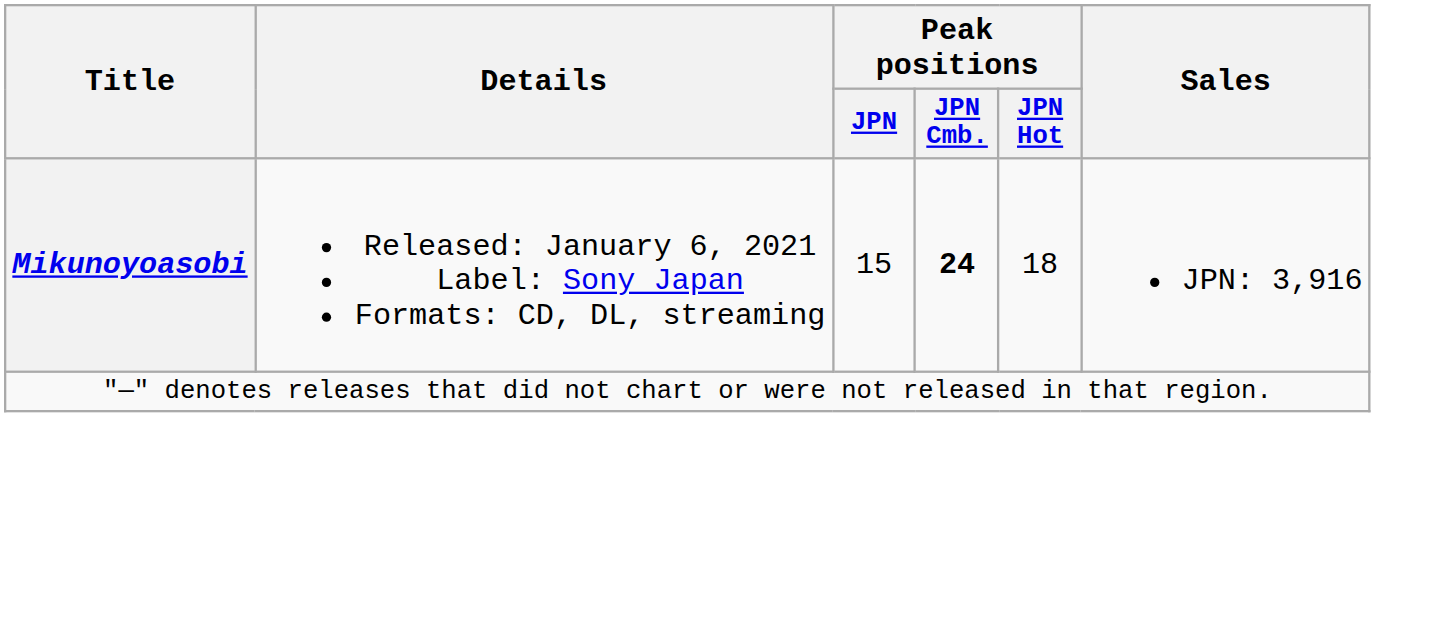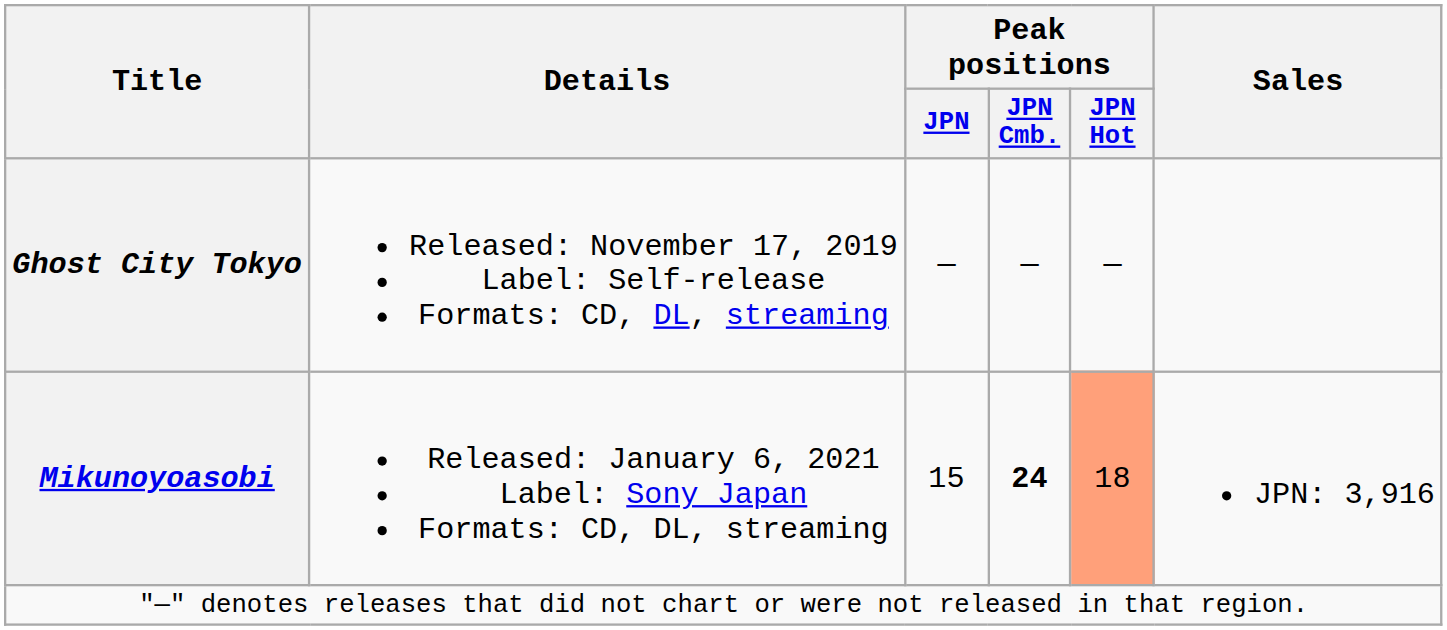 <table class="wikitable plainrowheaders" style="text-align:center;">
 <tr>
 <th scope="col" rowspan="2">Title</th>
 <th scope="col" rowspan="2">Details</th>
 <th scope="col" colspan="3">Peak positions</th>
 <th scope="col" rowspan="2">Sales</th>
 </tr>
 <tr>
 <th scope="col" style="width:2.75em;font-size:85%;"><a href='#'>JPN</a><br></th>
 <th scope="col" style="width:2.75em;font-size:85%;"><a href='#'>JPN<br>Cmb.</a><br></th>
 <th scope="col" style="width:2.75em;font-size:85%;"><a href='#'>JPN<br>Hot</a><br></th>
 </tr>
 <tr>
+<th scope="row"><em>Ghost City Tokyo</em></th>
+<td><br><ul><li>Released: November 17, 2019</li><li>Label: Self-release</li><li>Formats: CD, <a href='#'>DL</a>, <a href='#'>streaming</a></li></ul></td>
+<td>—</td>
+<td>—</td>
+<td>—</td>
+<td></td>
+</tr>
+<tr>
 <th scope="row"><em><a href='#'>Mikunoyoasobi</a></em></th>
 <td><br><ul><li>Released: January 6, 2021</li><li>Label: <a href='#'>Sony Japan</a></li><li>Formats: CD, DL, streaming</li></ul></td>
 <td>15</td>
 <td><strong>24</strong></td>
-<td>18</td>
+<td style="background: lightsalmon;">18</td>
 <td><br><ul><li>JPN: 3,916</li></ul></td>
 </tr>
 <tr>
 <td colspan="6" style="font-size:85%">"—" denotes releases that did not chart or were not released in that region.</td>
 </tr>
 </table>
